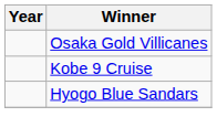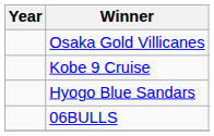 <table class="wikitable">
 <tr>
 <th>Year</th>
 <th>Winner</th>
 </tr>
 <tr>
 <td></td>
 <td><a href='#'>Osaka Gold Villicanes</a></td>
 </tr>
 <tr>
 <td></td>
 <td><a href='#'>Kobe 9 Cruise</a></td>
 </tr>
 <tr>
 <td></td>
 <td><a href='#'>Hyogo Blue Sandars</a></td>
 </tr>
 <tr>
+<td></td>
+<td><a href='#'>06BULLS</a></td>
+</tr>
+<tr>
 </tr>
 </table>
